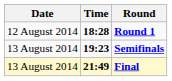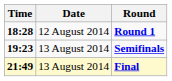 <table class="wikitable">
 <tr>
+<th>Time</th>
 <th>Date</th>
-<th>Time</th>
 <th>Round</th>
 </tr>
 <tr>
+<td><strong>18:28</strong></td>
 <td>12 August 2014</td>
-<td><strong>18:28</strong></td>
 <td><strong><a href='#'>Round 1</a></strong></td>
 </tr>
 <tr>
+<td><strong>19:23</strong></td>
 <td>13 August 2014</td>
-<td><strong>19:23</strong></td>
 <td><strong><a href='#'>Semifinals</a></strong></td>
 </tr>
 <tr style=background:lemonchiffon>
+<td><strong>21:49</strong></td>
 <td>13 August 2014</td>
-<td><strong>21:49</strong></td>
 <td><strong><a href='#'>Final</a></strong></td>
 </tr>
 </table>
